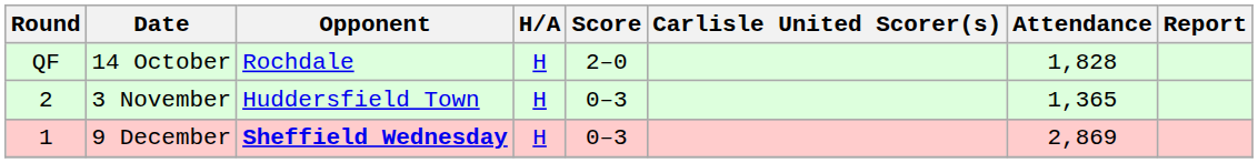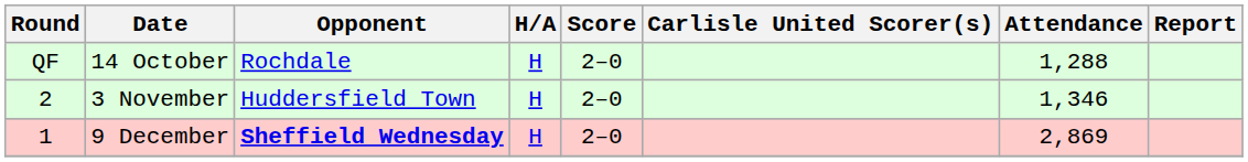 <table class="wikitable" style="text-align:center">
 <tr>
 <th>Round</th>
 <th>Date</th>
 <th>Opponent</th>
 <th>H/A</th>
 <th>Score</th>
 <th>Carlisle United Scorer(s)</th>
 <th>Attendance</th>
 <th>Report</th>
 </tr>
 <tr bgcolor=#ddffdd>
 <td>QF</td>
 <td align=left>14 October</td>
 <td align=left><a href='#'>Rochdale</a></td>
 <td><a href='#'>H</a></td>
 <td>2–0</td>
 <td align=left></td>
-<td>1,828</td>
+<td>1,288</td>
 <td></td>
 </tr>
 <tr bgcolor=#ddffdd>
 <td>2</td>
 <td align=left>3 November</td>
 <td align=left><a href='#'>Huddersfield Town</a></td>
 <td><a href='#'>H</a></td>
-<td>0–3</td>
+<td>2–0</td>
 <td align=left></td>
-<td>1,365</td>
+<td>1,346</td>
 <td></td>
 </tr>
 <tr bgcolor=#FFCCCC>
 <td>1</td>
 <td align=left>9 December</td>
 <td align=left><strong><a href='#'>Sheffield Wednesday</a></strong></td>
 <td><a href='#'>H</a></td>
-<td>0–3</td>
+<td>2–0</td>
 <td align=left></td>
 <td>2,869</td>
 <td></td>
 </tr>
 <tr>
 </tr>
 </table>
